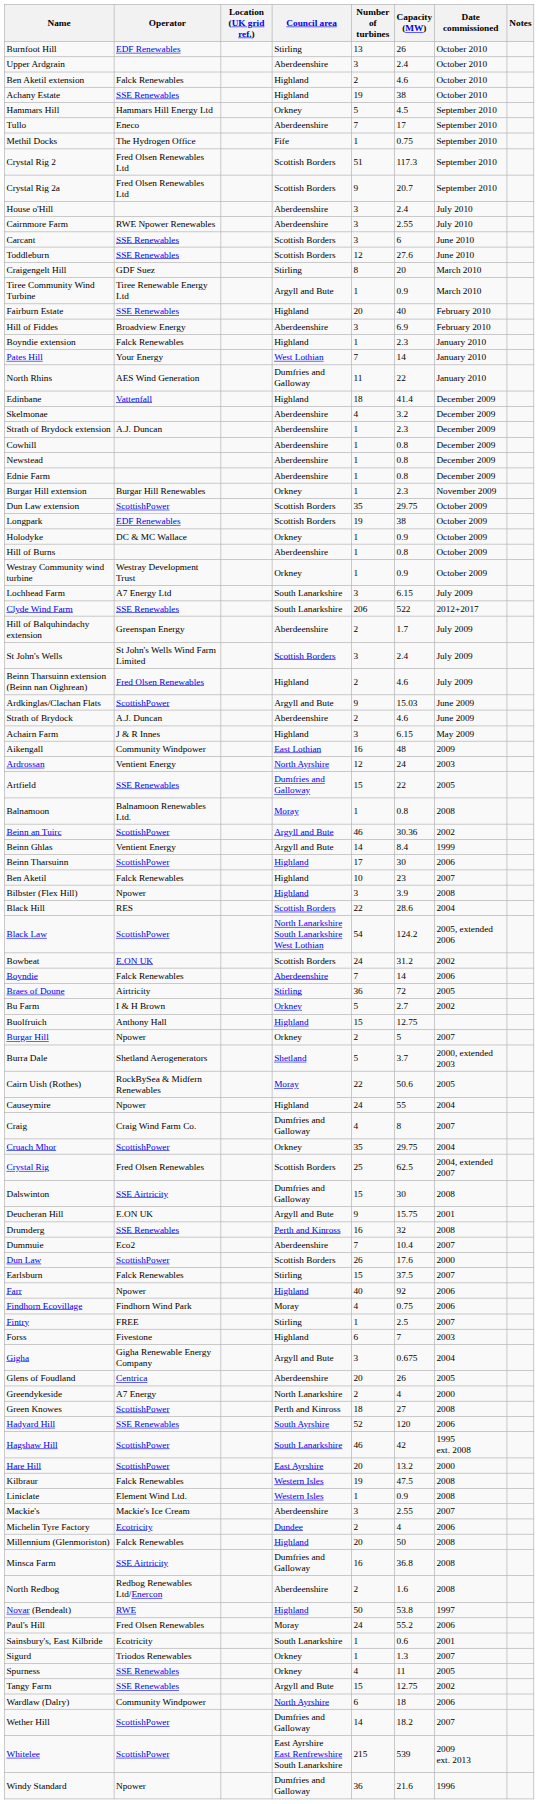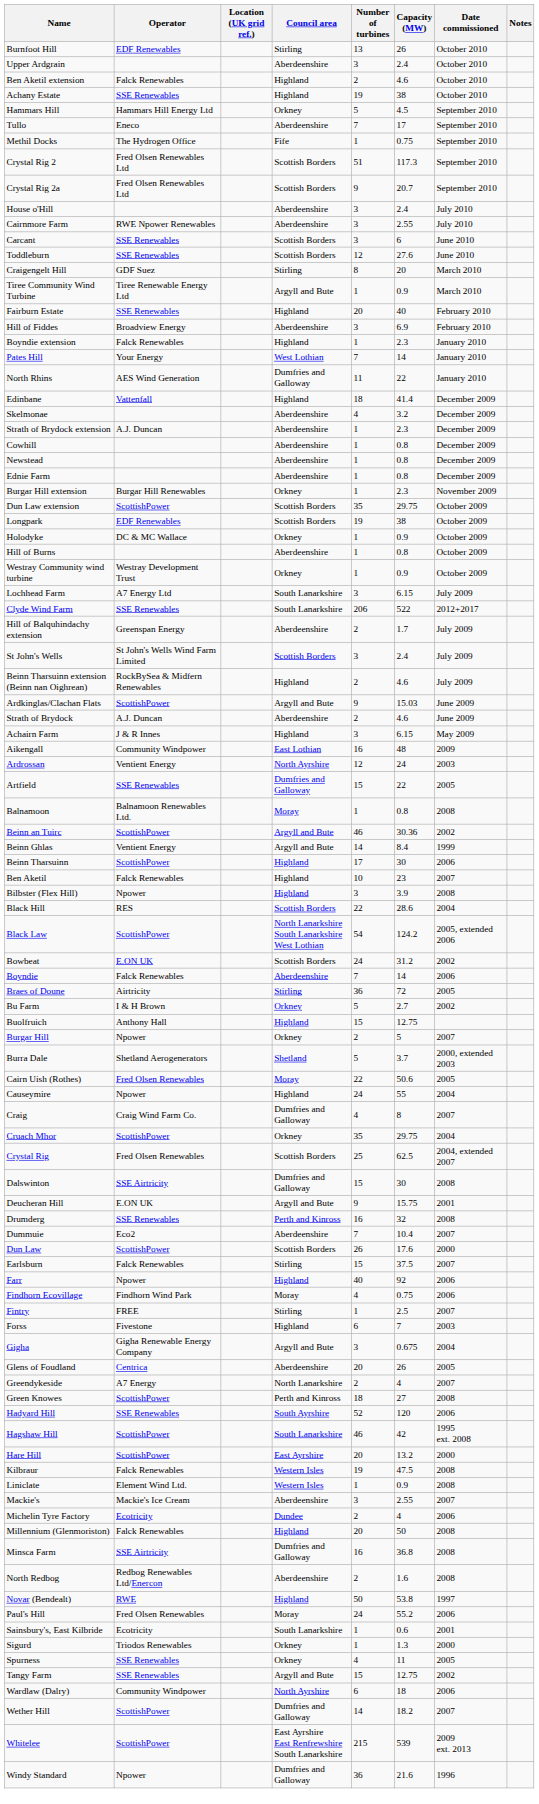 <table class="wikitable sortable" style="font-size:95%;">
 <tr>
 <th>Name</th>
 <th>Operator</th>
 <th>Location<br>(<a href='#'>UK grid ref.</a>)</th>
 <th><a href='#'>Council area</a></th>
 <th>Number of<br>turbines</th>
 <th>Capacity<br>(<a href='#'>MW</a>)</th>
 <th>Date<br>commissioned</th>
 <th class="unsortable">Notes</th>
 </tr>
 <tr>
 <td>Burnfoot Hill</td>
 <td><a href='#'>EDF Renewables</a></td>
 <td></td>
 <td>Stirling</td>
 <td>13</td>
 <td>26</td>
 <td>October 2010</td>
 <td></td>
 </tr>
 <tr --->
 <td>Upper Ardgrain</td>
 <td></td>
 <td></td>
 <td>Aberdeenshire</td>
 <td>3</td>
 <td>2.4</td>
 <td>October 2010</td>
 <td></td>
 </tr>
 <tr --->
 <td>Ben Aketil extension</td>
 <td>Falck Renewables</td>
 <td></td>
 <td>Highland</td>
 <td>2</td>
 <td>4.6</td>
 <td>October 2010</td>
 <td></td>
 </tr>
 <tr --->
 <td>Achany Estate</td>
 <td><a href='#'>SSE Renewables</a></td>
 <td></td>
 <td>Highland</td>
 <td>19</td>
 <td>38</td>
 <td>October 2010</td>
 <td></td>
 </tr>
 <tr --->
 <td>Hammars Hill</td>
 <td>Hammars Hill Energy Ltd</td>
 <td></td>
 <td>Orkney</td>
 <td>5</td>
 <td>4.5</td>
 <td>September 2010</td>
 <td></td>
 </tr>
 <tr --->
 <td>Tullo</td>
 <td>Eneco</td>
 <td></td>
 <td>Aberdeenshire</td>
 <td>7</td>
 <td>17</td>
 <td>September 2010</td>
 <td></td>
 </tr>
 <tr --->
 <td>Methil Docks</td>
 <td>The Hydrogen Office</td>
 <td></td>
 <td>Fife</td>
 <td>1</td>
 <td>0.75</td>
 <td>September 2010</td>
 <td></td>
 </tr>
 <tr --->
 <td>Crystal Rig 2</td>
 <td>Fred Olsen Renewables Ltd</td>
 <td></td>
 <td>Scottish Borders</td>
 <td>51</td>
 <td>117.3</td>
 <td>September 2010</td>
 <td></td>
 </tr>
 <tr --->
 <td>Crystal Rig 2a</td>
 <td>Fred Olsen Renewables Ltd</td>
 <td></td>
 <td>Scottish Borders</td>
 <td>9</td>
 <td>20.7</td>
 <td>September 2010</td>
 <td></td>
 </tr>
 <tr --->
 <td>House o'Hill</td>
 <td></td>
 <td></td>
 <td>Aberdeenshire</td>
 <td>3</td>
 <td>2.4</td>
 <td>July 2010</td>
 <td></td>
 </tr>
 <tr --->
 <td>Cairnmore Farm</td>
 <td>RWE Npower Renewables</td>
 <td></td>
 <td>Aberdeenshire</td>
 <td>3</td>
 <td>2.55</td>
 <td>July 2010</td>
 <td></td>
 </tr>
 <tr --->
 <td>Carcant</td>
 <td><a href='#'>SSE Renewables</a></td>
 <td></td>
 <td>Scottish Borders</td>
 <td>3</td>
 <td>6</td>
 <td>June 2010</td>
 <td></td>
 </tr>
 <tr --->
 <td>Toddleburn</td>
 <td><a href='#'>SSE Renewables</a></td>
 <td></td>
 <td>Scottish Borders</td>
 <td>12</td>
 <td>27.6</td>
 <td>June 2010</td>
 <td></td>
 </tr>
 <tr --->
 <td>Craigengelt Hill</td>
 <td>GDF Suez</td>
 <td></td>
 <td>Stirling</td>
 <td>8</td>
 <td>20</td>
 <td>March 2010</td>
 <td></td>
 </tr>
 <tr --->
 <td>Tiree Community Wind Turbine</td>
 <td>Tiree Renewable Energy Ltd</td>
 <td></td>
 <td>Argyll and Bute</td>
 <td>1</td>
 <td>0.9</td>
 <td>March 2010</td>
 <td></td>
 </tr>
 <tr --->
 <td>Fairburn Estate</td>
 <td><a href='#'>SSE Renewables</a></td>
 <td></td>
 <td>Highland</td>
 <td>20</td>
 <td>40</td>
 <td>February 2010</td>
 <td></td>
 </tr>
 <tr --->
 <td>Hill of Fiddes</td>
 <td>Broadview Energy</td>
 <td></td>
 <td>Aberdeenshire</td>
 <td>3</td>
 <td>6.9</td>
 <td>February 2010</td>
 <td></td>
 </tr>
 <tr --->
 <td>Boyndie extension</td>
 <td>Falck Renewables</td>
 <td></td>
 <td>Highland</td>
 <td>1</td>
 <td>2.3</td>
 <td>January 2010</td>
 <td></td>
 </tr>
 <tr --->
 <td><a href='#'>Pates Hill</a></td>
 <td>Your Energy</td>
 <td></td>
 <td><a href='#'>West Lothian</a></td>
 <td>7</td>
 <td>14</td>
 <td>January 2010</td>
 <td></td>
 </tr>
 <tr --->
 <td>North Rhins</td>
 <td>AES Wind Generation</td>
 <td></td>
 <td>Dumfries and Galloway</td>
 <td>11</td>
 <td>22</td>
 <td>January 2010</td>
 <td></td>
 </tr>
 <tr --->
 <td>Edinbane</td>
 <td><a href='#'>Vattenfall</a></td>
 <td></td>
 <td>Highland</td>
 <td>18</td>
 <td>41.4</td>
 <td>December 2009</td>
 <td></td>
 </tr>
 <tr --->
 <td>Skelmonae</td>
 <td></td>
 <td></td>
 <td>Aberdeenshire</td>
 <td>4</td>
 <td>3.2</td>
 <td>December 2009</td>
 <td></td>
 </tr>
 <tr --->
 <td>Strath of Brydock extension</td>
 <td>A.J. Duncan</td>
 <td></td>
 <td>Aberdeenshire</td>
 <td>1</td>
 <td>2.3</td>
 <td>December 2009</td>
 <td></td>
 </tr>
 <tr --->
 <td>Cowhill</td>
 <td></td>
 <td></td>
 <td>Aberdeenshire</td>
 <td>1</td>
 <td>0.8</td>
 <td>December 2009</td>
 <td></td>
 </tr>
 <tr --->
 <td>Newstead</td>
 <td></td>
 <td></td>
 <td>Aberdeenshire</td>
 <td>1</td>
 <td>0.8</td>
 <td>December 2009</td>
 <td></td>
 </tr>
 <tr --->
 <td>Ednie Farm</td>
 <td></td>
 <td></td>
 <td>Aberdeenshire</td>
 <td>1</td>
 <td>0.8</td>
 <td>December 2009</td>
 <td></td>
 </tr>
 <tr --->
 <td>Burgar Hill extension</td>
 <td>Burgar Hill Renewables</td>
 <td></td>
 <td>Orkney</td>
 <td>1</td>
 <td>2.3</td>
 <td>November 2009</td>
 <td></td>
 </tr>
 <tr --->
 <td>Dun Law extension</td>
 <td><a href='#'>ScottishPower</a></td>
 <td></td>
 <td>Scottish Borders</td>
 <td>35</td>
 <td>29.75</td>
 <td>October 2009</td>
 <td></td>
 </tr>
 <tr --->
 <td>Longpark</td>
 <td><a href='#'>EDF Renewables</a></td>
 <td></td>
 <td>Scottish Borders</td>
 <td>19</td>
 <td>38</td>
 <td>October 2009</td>
 <td></td>
 </tr>
 <tr --->
 <td>Holodyke</td>
 <td>DC & MC Wallace</td>
 <td></td>
 <td>Orkney</td>
 <td>1</td>
 <td>0.9</td>
 <td>October 2009</td>
 <td></td>
 </tr>
 <tr --->
 <td>Hill of Burns</td>
 <td></td>
 <td></td>
 <td>Aberdeenshire</td>
 <td>1</td>
 <td>0.8</td>
 <td>October 2009</td>
 <td></td>
 </tr>
 <tr --->
 <td>Westray Community wind turbine</td>
 <td>Westray Development Trust</td>
 <td></td>
 <td>Orkney</td>
 <td>1</td>
 <td>0.9</td>
 <td>October 2009</td>
 <td></td>
 </tr>
 <tr --->
 <td>Lochhead Farm</td>
 <td>A7 Energy Ltd</td>
 <td></td>
 <td>South Lanarkshire</td>
 <td>3</td>
 <td>6.15</td>
 <td>July 2009</td>
 <td></td>
 </tr>
 <tr --->
 <td><a href='#'>Clyde Wind Farm</a></td>
 <td><a href='#'>SSE Renewables</a></td>
 <td></td>
 <td>South Lanarkshire</td>
 <td>206</td>
 <td>522</td>
 <td>2012+2017</td>
 <td></td>
 </tr>
 <tr --->
 <td>Hill of Balquhindachy extension</td>
 <td>Greenspan Energy</td>
 <td></td>
 <td>Aberdeenshire</td>
 <td>2</td>
 <td>1.7</td>
 <td>July 2009</td>
 <td></td>
 </tr>
 <tr --->
 <td>St John's Wells</td>
 <td>St John's Wells Wind Farm Limited</td>
 <td></td>
 <td><a href='#'>Scottish Borders</a></td>
 <td>3</td>
 <td>2.4</td>
 <td>July 2009</td>
 <td></td>
 </tr>
 <tr --->
 <td>Beinn Tharsuinn extension<br>(Beinn nan Oighrean)</td>
-<td><a href='#'>Fred Olsen Renewables</a></td>
+<td>RockBySea & Midfern Renewables</td>
 <td></td>
 <td>Highland</td>
 <td>2</td>
 <td>4.6</td>
 <td>July 2009</td>
 <td></td>
 </tr>
 <tr --->
 <td>Ardkinglas/Clachan Flats</td>
 <td><a href='#'>ScottishPower</a></td>
 <td></td>
 <td>Argyll and Bute</td>
 <td>9</td>
 <td>15.03</td>
 <td>June 2009</td>
 <td></td>
 </tr>
 <tr --->
 <td>Strath of Brydock</td>
 <td>A.J. Duncan</td>
 <td></td>
 <td>Aberdeenshire</td>
 <td>2</td>
 <td>4.6</td>
 <td>June 2009</td>
 <td></td>
 </tr>
 <tr --->
 <td>Achairn Farm</td>
 <td>J & R Innes</td>
 <td></td>
 <td>Highland</td>
 <td>3</td>
 <td>6.15</td>
 <td>May 2009</td>
 <td></td>
 </tr>
 <tr --->
 <td>Aikengall</td>
 <td>Community Windpower</td>
 <td></td>
 <td><a href='#'>East Lothian</a></td>
 <td>16</td>
 <td>48</td>
 <td>2009</td>
 <td></td>
 </tr>
 <tr>
 <td><a href='#'>Ardrossan</a></td>
 <td>Ventient Energy</td>
 <td></td>
 <td><a href='#'>North Ayrshire</a></td>
 <td>12</td>
 <td>24</td>
 <td>2003</td>
 <td></td>
 </tr>
 <tr>
 <td>Artfield</td>
 <td><a href='#'>SSE Renewables</a></td>
 <td></td>
 <td><a href='#'>Dumfries and Galloway</a></td>
 <td>15</td>
 <td>22</td>
 <td>2005</td>
 <td></td>
 </tr>
 <tr>
 <td>Balnamoon</td>
 <td>Balnamoon Renewables Ltd.</td>
 <td></td>
 <td><a href='#'>Moray</a></td>
 <td>1</td>
 <td>0.8</td>
 <td>2008</td>
 <td></td>
 </tr>
 <tr>
 <td><a href='#'>Beinn an Tuirc</a></td>
 <td><a href='#'>ScottishPower</a></td>
 <td></td>
 <td><a href='#'>Argyll and Bute</a></td>
 <td>46</td>
 <td>30.36</td>
 <td>2002</td>
 <td></td>
 </tr>
 <tr>
 <td>Beinn Ghlas</td>
 <td>Ventient Energy</td>
 <td></td>
 <td>Argyll and Bute</td>
 <td>14</td>
 <td>8.4</td>
 <td>1999</td>
 <td></td>
 </tr>
 <tr>
 <td>Beinn Tharsuinn</td>
 <td><a href='#'>ScottishPower</a></td>
 <td></td>
 <td><a href='#'>Highland</a></td>
 <td>17</td>
 <td>30</td>
 <td>2006</td>
 <td></td>
 </tr>
 <tr>
 <td>Ben Aketil</td>
 <td>Falck Renewables</td>
 <td></td>
 <td>Highland</td>
 <td>10</td>
 <td>23</td>
 <td>2007</td>
 <td></td>
 </tr>
 <tr>
 <td>Bilbster (Flex Hill)</td>
 <td>Npower</td>
 <td></td>
 <td><a href='#'>Highland</a></td>
 <td>3</td>
 <td>3.9</td>
 <td>2008</td>
 <td></td>
 </tr>
 <tr>
 <td>Black Hill</td>
 <td>RES</td>
 <td></td>
 <td><a href='#'>Scottish Borders</a></td>
 <td>22</td>
 <td>28.6</td>
 <td>2004</td>
 <td></td>
 </tr>
 <tr>
 <td><a href='#'>Black Law</a></td>
 <td><a href='#'>ScottishPower</a></td>
 <td></td>
 <td><a href='#'>North Lanarkshire</a><br><a href='#'>South Lanarkshire</a><br><a href='#'>West Lothian</a></td>
 <td>54</td>
 <td>124.2</td>
 <td>2005, extended 2006</td>
 <td></td>
 </tr>
 <tr>
 <td>Bowbeat</td>
 <td><a href='#'>E.ON UK</a></td>
 <td></td>
 <td>Scottish Borders</td>
 <td>24</td>
 <td>31.2</td>
 <td>2002</td>
 <td></td>
 </tr>
 <tr>
 <td><a href='#'>Boyndie</a></td>
 <td>Falck Renewables</td>
 <td></td>
 <td><a href='#'>Aberdeenshire</a></td>
 <td>7</td>
 <td>14</td>
 <td>2006</td>
 <td></td>
 </tr>
 <tr>
 <td><a href='#'>Braes of Doune</a></td>
 <td>Airtricity</td>
 <td></td>
 <td><a href='#'>Stirling</a></td>
 <td>36</td>
 <td>72</td>
 <td>2005</td>
 <td></td>
 </tr>
 <tr>
 <td>Bu Farm</td>
 <td>I & H Brown</td>
 <td></td>
 <td><a href='#'>Orkney</a></td>
 <td>5</td>
 <td>2.7</td>
 <td>2002</td>
 <td></td>
 </tr>
 <tr>
 <td>Buolfruich</td>
 <td>Anthony Hall</td>
 <td></td>
 <td><a href='#'>Highland</a></td>
 <td>15</td>
 <td>12.75</td>
 <td></td>
 <td></td>
 </tr>
 <tr>
 <td><a href='#'>Burgar Hill</a></td>
 <td>Npower</td>
 <td></td>
 <td>Orkney</td>
 <td>2</td>
 <td>5</td>
 <td>2007</td>
 <td></td>
 </tr>
 <tr>
 <td>Burra Dale</td>
 <td>Shetland Aerogenerators</td>
 <td></td>
 <td><a href='#'>Shetland</a></td>
 <td>5</td>
 <td>3.7</td>
 <td>2000, extended 2003</td>
 <td></td>
 </tr>
 <tr>
 <td>Cairn Uish (Rothes)</td>
-<td>RockBySea & Midfern Renewables</td>
+<td><a href='#'>Fred Olsen Renewables</a></td>
 <td></td>
 <td><a href='#'>Moray</a></td>
 <td>22</td>
 <td>50.6</td>
 <td>2005</td>
 <td></td>
 </tr>
 <tr>
 <td>Causeymire</td>
 <td>Npower</td>
 <td></td>
 <td>Highland</td>
 <td>24</td>
 <td>55</td>
 <td>2004</td>
 <td></td>
 </tr>
 <tr>
 <td>Craig</td>
 <td>Craig Wind Farm Co.</td>
 <td></td>
 <td>Dumfries and Galloway</td>
 <td>4</td>
 <td>8</td>
 <td>2007</td>
 <td></td>
 </tr>
 <tr>
 <td><a href='#'>Cruach Mhor</a></td>
 <td><a href='#'>ScottishPower</a></td>
 <td></td>
 <td>Orkney</td>
 <td>35</td>
 <td>29.75</td>
 <td>2004</td>
 <td></td>
 </tr>
 <tr>
 <td><a href='#'>Crystal Rig</a></td>
 <td>Fred Olsen Renewables</td>
 <td></td>
 <td>Scottish Borders</td>
 <td>25</td>
 <td>62.5</td>
 <td>2004, extended 2007</td>
 <td></td>
 </tr>
 <tr>
 <td>Dalswinton</td>
 <td><a href='#'>SSE Airtricity</a></td>
 <td></td>
 <td>Dumfries and Galloway</td>
 <td>15</td>
 <td>30</td>
 <td>2008</td>
 <td></td>
 </tr>
 <tr>
 <td>Deucheran Hill</td>
 <td>E.ON UK</td>
 <td></td>
 <td>Argyll and Bute</td>
 <td>9</td>
 <td>15.75</td>
 <td>2001</td>
 <td></td>
 </tr>
 <tr>
 <td>Drumderg</td>
 <td><a href='#'>SSE Renewables</a></td>
 <td></td>
 <td><a href='#'>Perth and Kinross</a></td>
 <td>16</td>
 <td>32</td>
 <td>2008</td>
 <td></td>
 </tr>
 <tr>
 <td>Dummuie</td>
 <td>Eco2</td>
 <td></td>
 <td>Aberdeenshire</td>
 <td>7</td>
 <td>10.4</td>
 <td>2007</td>
 <td></td>
 </tr>
 <tr>
 <td><a href='#'>Dun Law</a></td>
 <td><a href='#'>ScottishPower</a></td>
 <td></td>
 <td>Scottish Borders</td>
 <td>26</td>
 <td>17.6</td>
 <td>2000</td>
 <td></td>
 </tr>
 <tr>
 <td>Earlsburn</td>
 <td>Falck Renewables</td>
 <td></td>
 <td>Stirling</td>
 <td>15</td>
 <td>37.5</td>
 <td>2007</td>
 <td></td>
 </tr>
 <tr>
 <td><a href='#'>Farr</a></td>
 <td>Npower</td>
 <td></td>
 <td><a href='#'>Highland</a></td>
 <td>40</td>
 <td>92</td>
 <td>2006</td>
 <td></td>
 </tr>
 <tr>
 <td><a href='#'>Findhorn Ecovillage</a></td>
 <td>Findhorn Wind Park</td>
 <td></td>
 <td>Moray</td>
 <td>4</td>
 <td>0.75</td>
 <td>2006</td>
 <td></td>
 </tr>
 <tr>
 <td><a href='#'>Fintry</a></td>
 <td>FREE</td>
 <td></td>
 <td>Stirling</td>
 <td>1</td>
 <td>2.5</td>
 <td>2007</td>
 <td></td>
 </tr>
 <tr>
 <td>Forss</td>
 <td>Fivestone</td>
 <td></td>
 <td>Highland</td>
 <td>6</td>
 <td>7</td>
 <td>2003</td>
 <td></td>
 </tr>
 <tr>
 <td><a href='#'>Gigha</a></td>
 <td>Gigha Renewable Energy Company</td>
 <td></td>
 <td>Argyll and Bute</td>
 <td>3</td>
 <td>0.675</td>
 <td>2004</td>
 <td></td>
 </tr>
 <tr>
 <td>Glens of Foudland</td>
 <td><a href='#'>Centrica</a></td>
 <td></td>
 <td>Aberdeenshire</td>
 <td>20</td>
 <td>26</td>
 <td>2005</td>
 <td></td>
 </tr>
 <tr>
 <td>Greendykeside</td>
 <td>A7 Energy</td>
 <td></td>
 <td>North Lanarkshire</td>
 <td>2</td>
 <td>4</td>
-<td>2000</td>
+<td>2007</td>
 <td></td>
 </tr>
 <tr>
 <td>Green Knowes</td>
 <td><a href='#'>ScottishPower</a></td>
 <td></td>
 <td>Perth and Kinross</td>
 <td>18</td>
 <td>27</td>
 <td>2008</td>
 <td></td>
 </tr>
 <tr>
 <td><a href='#'>Hadyard Hill</a></td>
 <td><a href='#'>SSE Renewables</a></td>
 <td></td>
 <td><a href='#'>South Ayrshire</a></td>
 <td>52</td>
 <td>120</td>
 <td>2006</td>
 <td></td>
 </tr>
 <tr>
 <td><a href='#'>Hagshaw Hill</a></td>
 <td><a href='#'>ScottishPower</a></td>
 <td></td>
 <td><a href='#'>South Lanarkshire</a></td>
 <td>46</td>
 <td>42</td>
 <td>1995<br>ext. 2008</td>
 <td></td>
 </tr>
 <tr>
 <td><a href='#'>Hare Hill</a></td>
 <td><a href='#'>ScottishPower</a></td>
 <td></td>
 <td><a href='#'>East Ayrshire</a></td>
 <td>20</td>
 <td>13.2</td>
 <td>2000</td>
 <td></td>
 </tr>
 <tr>
 <td>Kilbraur</td>
 <td>Falck Renewables</td>
 <td></td>
 <td><a href='#'>Western Isles</a></td>
 <td>19</td>
 <td>47.5</td>
 <td>2008</td>
 <td></td>
 </tr>
 <tr>
 <td>Liniclate</td>
 <td>Element Wind Ltd.</td>
 <td></td>
 <td><a href='#'>Western Isles</a></td>
 <td>1</td>
 <td>0.9</td>
 <td>2008</td>
 <td></td>
 </tr>
 <tr>
 <td>Mackie's</td>
 <td>Mackie's Ice Cream</td>
 <td></td>
 <td>Aberdeenshire</td>
 <td>3</td>
 <td>2.55</td>
 <td>2007</td>
 <td></td>
 </tr>
 <tr>
 <td>Michelin Tyre Factory</td>
 <td><a href='#'>Ecotricity</a></td>
 <td></td>
 <td><a href='#'>Dundee</a></td>
 <td>2</td>
 <td>4</td>
 <td>2006</td>
 <td></td>
 </tr>
 <tr>
 <td>Millennium (Glenmoriston)</td>
 <td>Falck Renewables</td>
 <td></td>
 <td><a href='#'>Highland</a></td>
 <td>20</td>
 <td>50</td>
 <td>2008</td>
 <td></td>
 </tr>
 <tr>
 <td>Minsca Farm</td>
 <td><a href='#'>SSE Airtricity</a></td>
 <td></td>
 <td>Dumfries and Galloway</td>
 <td>16</td>
 <td>36.8</td>
 <td>2008</td>
 <td></td>
 </tr>
 <tr>
 <td>North Redbog</td>
 <td>Redbog Renewables Ltd/<a href='#'>Enercon</a></td>
 <td></td>
 <td>Aberdeenshire</td>
 <td>2</td>
 <td>1.6</td>
 <td>2008</td>
 <td></td>
 </tr>
 <tr>
 <td><a href='#'>Novar</a> (Bendealt)</td>
 <td><a href='#'>RWE</a></td>
 <td></td>
 <td><a href='#'>Highland</a></td>
 <td>50</td>
 <td>53.8</td>
 <td>1997</td>
 <td></td>
 </tr>
 <tr>
 <td>Paul's Hill</td>
 <td>Fred Olsen Renewables</td>
 <td></td>
 <td>Moray</td>
 <td>24</td>
 <td>55.2</td>
 <td>2006</td>
 <td></td>
 </tr>
 <tr>
 <td>Sainsbury's, East Kilbride</td>
 <td>Ecotricity</td>
 <td></td>
 <td>South Lanarkshire</td>
 <td>1</td>
 <td>0.6</td>
 <td>2001</td>
 <td></td>
 </tr>
 <tr>
 <td>Sigurd</td>
 <td>Triodos Renewables</td>
 <td></td>
 <td>Orkney</td>
 <td>1</td>
 <td>1.3</td>
-<td>2007</td>
+<td>2000</td>
 <td></td>
 </tr>
 <tr>
 <td>Spurness</td>
 <td><a href='#'>SSE Renewables</a></td>
 <td></td>
 <td>Orkney</td>
 <td>4</td>
 <td>11</td>
 <td>2005</td>
 <td></td>
 </tr>
 <tr>
 <td>Tangy Farm</td>
 <td><a href='#'>SSE Renewables</a></td>
 <td></td>
 <td>Argyll and Bute</td>
 <td>15</td>
 <td>12.75</td>
 <td>2002</td>
 <td></td>
 </tr>
 <tr>
 <td>Wardlaw (Dalry)</td>
 <td>Community Windpower</td>
 <td></td>
 <td><a href='#'>North Ayrshire</a></td>
 <td>6</td>
 <td>18</td>
 <td>2006</td>
 <td></td>
 </tr>
 <tr>
 <td>Wether Hill</td>
 <td><a href='#'>ScottishPower</a></td>
 <td></td>
 <td>Dumfries and Galloway</td>
 <td>14</td>
 <td>18.2</td>
 <td>2007</td>
 <td></td>
 </tr>
 <tr>
 <td><a href='#'>Whitelee</a></td>
 <td><a href='#'>ScottishPower</a></td>
 <td></td>
 <td>East Ayrshire<br><a href='#'>East Renfrewshire</a><br>South Lanarkshire</td>
 <td>215</td>
 <td>539</td>
 <td>2009<br>ext. 2013</td>
 <td></td>
 </tr>
 <tr>
 <td>Windy Standard</td>
 <td>Npower</td>
 <td></td>
 <td>Dumfries and Galloway</td>
 <td>36</td>
 <td>21.6</td>
 <td>1996</td>
 <td></td>
 </tr>
 </table>
